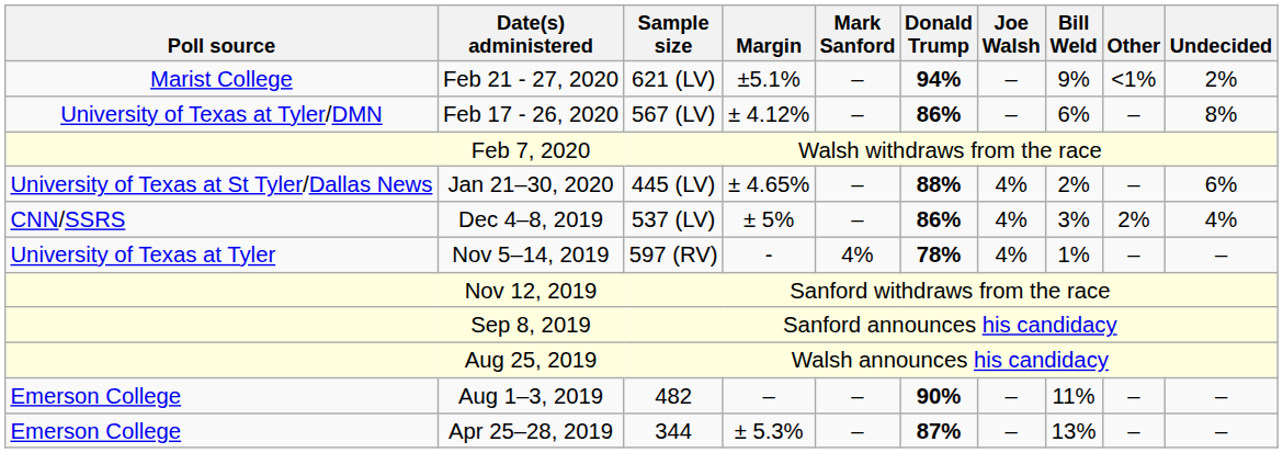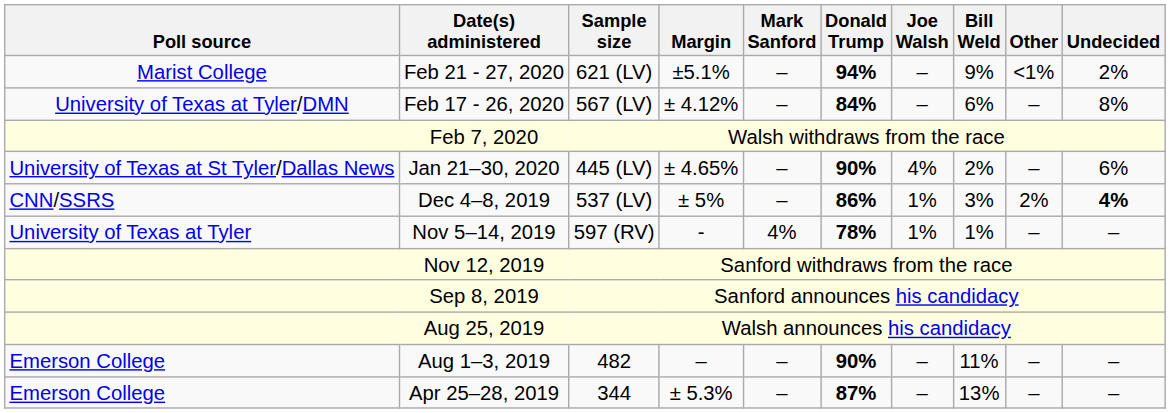 <table class="wikitable" style="font-size:90%;text-align:center;">
 <tr valign=bottom style="font-size:90%;">
 <th>Poll source</th>
 <th>Date(s)<br>administered</th>
 <th>Sample<br>size</th>
 <th>Margin<br></th>
 <th>Mark<br>Sanford</th>
 <th>Donald<br>Trump</th>
 <th>Joe<br>Walsh</th>
 <th>Bill<br>Weld</th>
 <th>Other</th>
 <th>Undecided</th>
 </tr>
 <tr>
 <td><a href='#'>Marist College</a></td>
 <td>Feb 21 - 27, 2020</td>
 <td>621 (LV)</td>
 <td>±5.1%</td>
 <td>–</td>
 <td><strong>94%</strong></td>
 <td>–</td>
 <td>9%</td>
 <td><1%</td>
 <td>2%</td>
 </tr>
 <tr>
 <td><a href='#'>University of Texas at Tyler</a>/<a href='#'>DMN</a></td>
 <td>Feb 17 - 26, 2020</td>
 <td>567 (LV)</td>
 <td>± 4.12%</td>
 <td>–</td>
-<td><strong>86%</strong></td>
+<td><strong>84%</strong></td>
 <td>–</td>
 <td>6%</td>
 <td>–</td>
 <td>8%</td>
 </tr>
 <tr style="background:lightyellow;">
 <td style="border-right-style:hidden;"></td>
 <td style="border-right-style:hidden;">Feb 7, 2020</td>
 <td colspan="20">Walsh withdraws from the race</td>
 </tr>
 <tr>
 <td><a href='#'>University of Texas at St Tyler</a>/<a href='#'>Dallas News</a></td>
 <td>Jan 21–30, 2020</td>
 <td>445 (LV)</td>
 <td>± 4.65%</td>
 <td>–</td>
-<td><strong>88%</strong></td>
+<td><strong>90%</strong></td>
 <td>4%</td>
 <td>2%</td>
 <td>–</td>
 <td>6%</td>
 </tr>
 <tr>
 <td style="text-align:left;"><a href='#'>CNN</a>/<a href='#'>SSRS</a></td>
 <td>Dec 4–8, 2019</td>
 <td>537 (LV)</td>
 <td>± 5%</td>
 <td>–</td>
 <td><strong>86%</strong></td>
-<td>4%</td>
+<td>1%</td>
 <td>3%</td>
 <td>2%</td>
-<td>4%</td>
+<td><strong>4%</strong></td>
 </tr>
 <tr>
 <td style="text-align:left;"><a href='#'>University of Texas at Tyler</a></td>
 <td>Nov 5–14, 2019</td>
 <td>597 (RV)</td>
 <td>-</td>
 <td>4%</td>
 <td><strong>78%</strong></td>
-<td>4%</td>
+<td>1%</td>
 <td>1%</td>
 <td>–</td>
 <td>–</td>
 </tr>
 <tr style="background:lightyellow;">
 <td style="border-right-style:hidden;"></td>
 <td style="border-right-style:hidden;">Nov 12, 2019</td>
 <td colspan="10">Sanford withdraws from the race</td>
 </tr>
 <tr style="background:lightyellow;">
 <td style="border-right-style:hidden;"></td>
 <td style="border-right-style:hidden;">Sep 8, 2019</td>
 <td colspan="20">Sanford announces <a href='#'>his candidacy</a></td>
 </tr>
 <tr style="background:lightyellow;">
 <td style="border-right-style:hidden;"></td>
 <td style="border-right-style:hidden;">Aug 25, 2019</td>
 <td colspan="20">Walsh announces <a href='#'>his candidacy</a></td>
 </tr>
 <tr>
 <td style="text-align:left;"><a href='#'>Emerson College</a></td>
 <td>Aug 1–3, 2019</td>
 <td>482</td>
 <td>–</td>
 <td>–</td>
 <td><strong>90%</strong></td>
 <td>–</td>
 <td>11%</td>
 <td>–</td>
 <td>–</td>
 </tr>
 <tr>
 <td style="text-align:left;"><a href='#'>Emerson College</a></td>
 <td>Apr 25–28, 2019</td>
 <td>344</td>
 <td>± 5.3%</td>
 <td>–</td>
 <td><strong>87%</strong></td>
 <td>–</td>
 <td>13%</td>
 <td>–</td>
 <td>–</td>
 </tr>
 </table>
